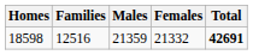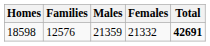 <table class="wikitable">
 <tr>
 <th>Homes</th>
 <th>Families</th>
 <th>Males</th>
 <th>Females</th>
 <th>Total</th>
 </tr>
 <tr>
 <td>18598</td>
-<td>12516</td>
+<td>12576</td>
 <td>21359</td>
 <td>21332</td>
 <td><strong>42691</strong></td>
 </tr>
 </table>
